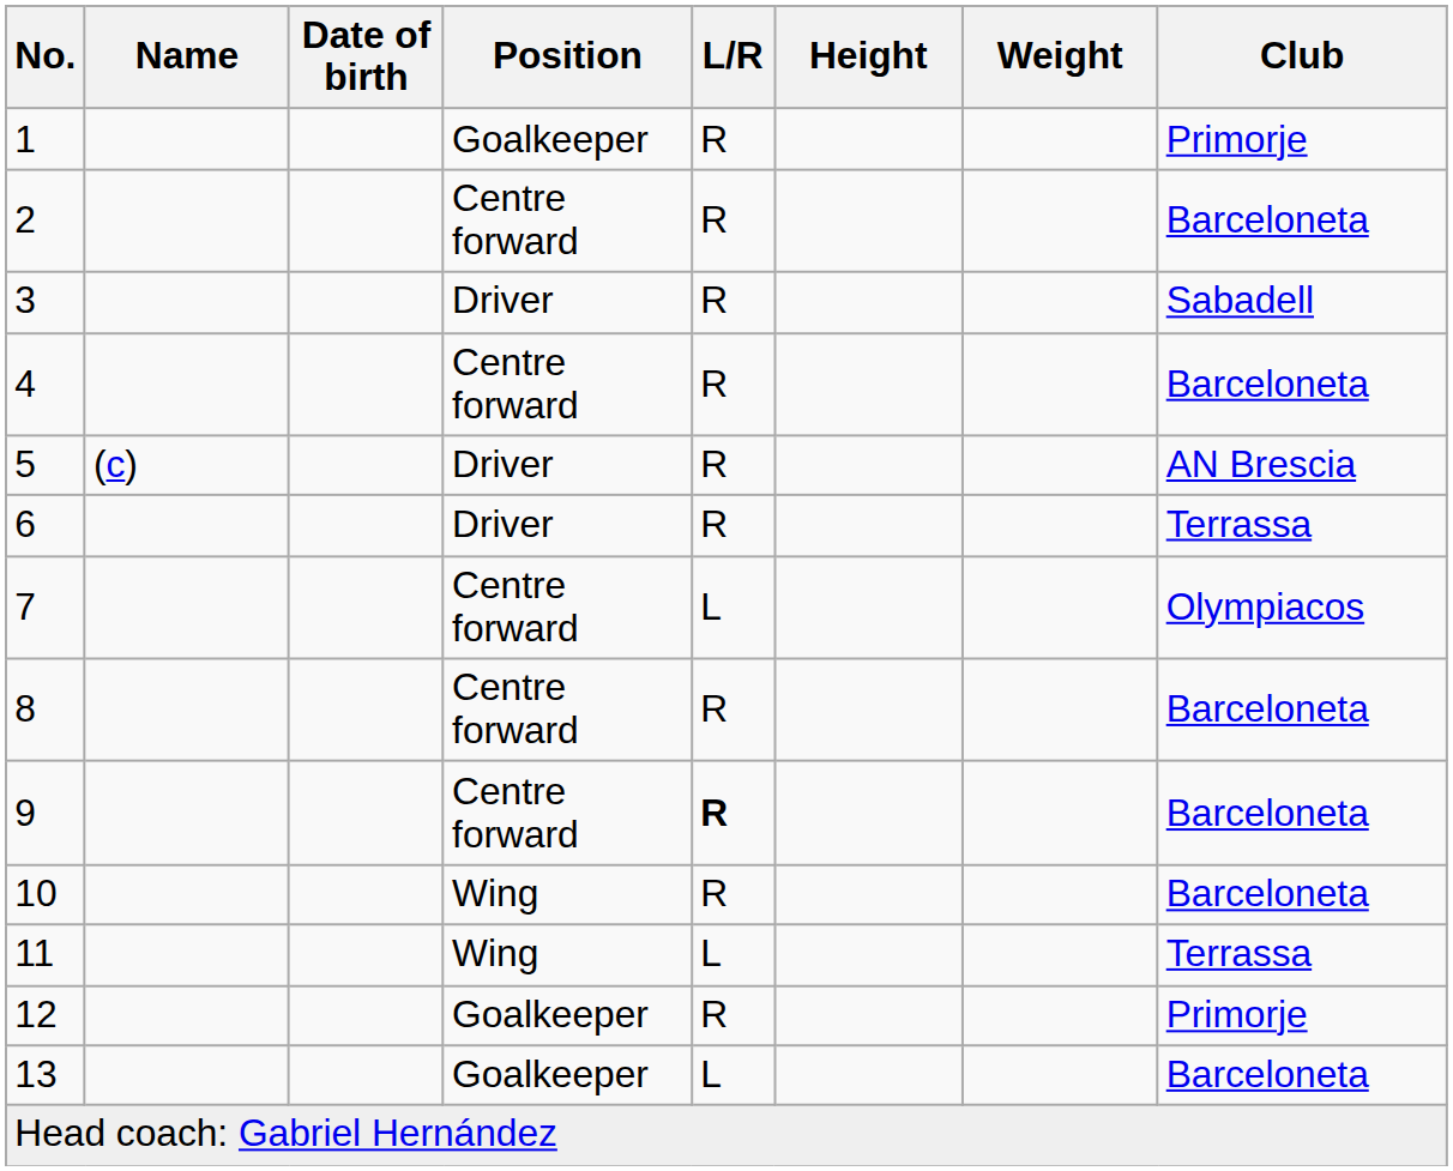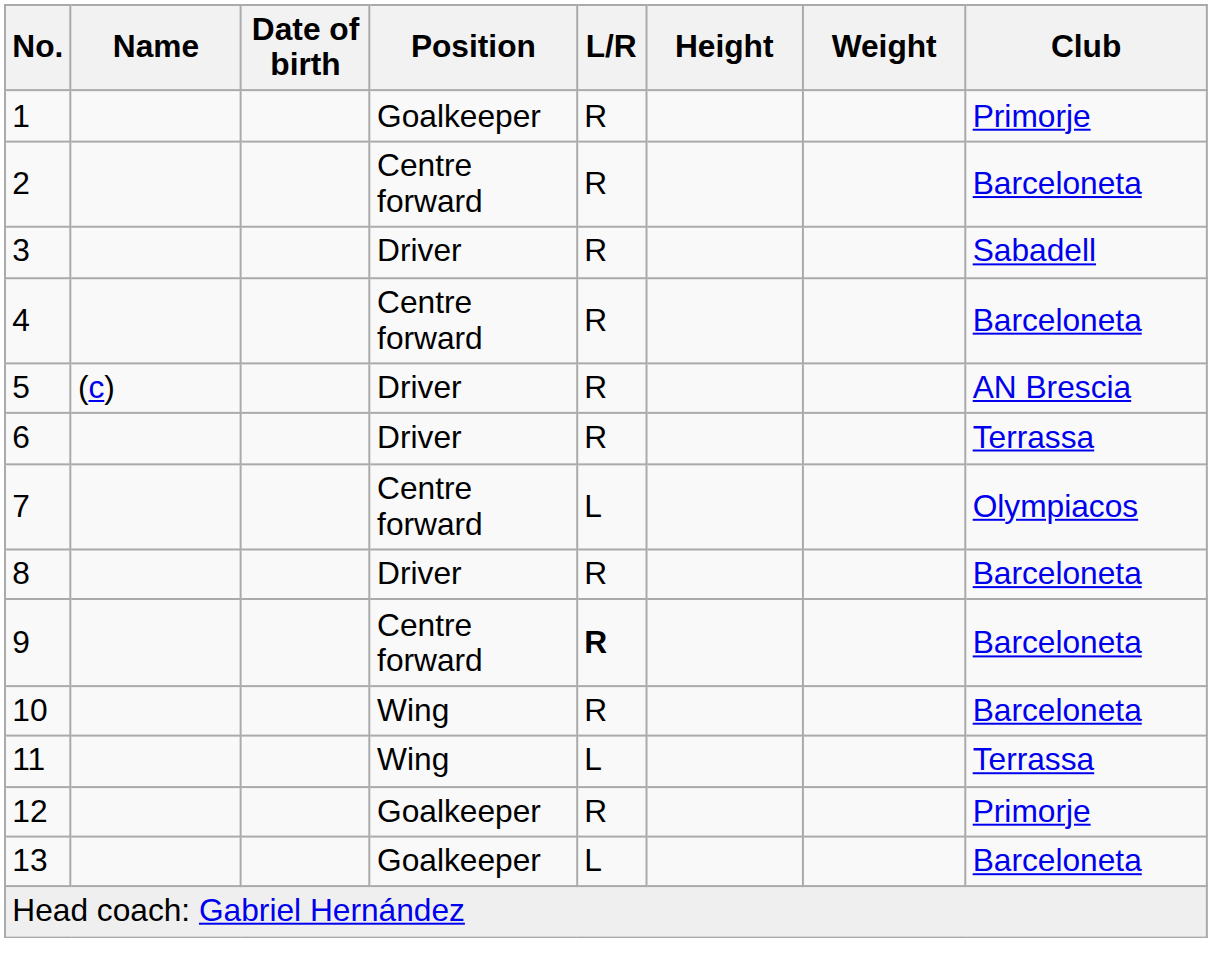 <table class=wikitable sortable style=font-size:100%; text-align:center;>
 <tr>
 <th>No.</th>
 <th style=width:12em>Name</th>
 <th style=width:8em>Date of birth</th>
 <th style=width:9em>Position</th>
 <th style=width:2em>L/R</th>
 <th style=width:9em>Height</th>
 <th style=width:9em>Weight</th>
 <th style=width:13em>Club</th>
 </tr>
 <tr>
 <td>1</td>
 <td align=left></td>
 <td align=right></td>
 <td>Goalkeeper</td>
 <td>R</td>
 <td></td>
 <td></td>
 <td> <a href='#'>Primorje</a></td>
 </tr>
 <tr>
 <td>2</td>
 <td align=left></td>
 <td align=right></td>
 <td>Centre forward</td>
 <td>R</td>
 <td></td>
 <td></td>
 <td> <a href='#'>Barceloneta</a></td>
 </tr>
 <tr>
 <td>3</td>
 <td align=left></td>
 <td align=right></td>
 <td>Driver</td>
 <td>R</td>
 <td></td>
 <td></td>
 <td> <a href='#'>Sabadell</a></td>
 </tr>
 <tr>
 <td>4</td>
 <td align=left></td>
 <td align=right></td>
 <td>Centre forward</td>
 <td>R</td>
 <td></td>
 <td></td>
 <td> <a href='#'>Barceloneta</a></td>
 </tr>
 <tr>
 <td>5</td>
 <td align=left> (<a href='#'>c</a>)</td>
 <td align=right></td>
 <td>Driver</td>
 <td>R</td>
 <td></td>
 <td></td>
 <td> <a href='#'>AN Brescia</a></td>
 </tr>
 <tr>
 <td>6</td>
 <td align=left></td>
 <td align=right></td>
 <td>Driver</td>
 <td>R</td>
 <td></td>
 <td></td>
 <td> <a href='#'>Terrassa</a></td>
 </tr>
 <tr>
 <td>7</td>
 <td align=left></td>
 <td align=right></td>
 <td>Centre forward</td>
 <td>L</td>
 <td></td>
 <td></td>
 <td> <a href='#'>Olympiacos</a></td>
 </tr>
 <tr>
 <td>8</td>
 <td align=left></td>
 <td align=right></td>
-<td>Centre forward</td>
+<td>Driver</td>
 <td>R</td>
 <td></td>
 <td></td>
 <td> <a href='#'>Barceloneta</a></td>
 </tr>
 <tr>
 <td>9</td>
 <td align=left></td>
 <td align=right></td>
 <td>Centre forward</td>
 <td><strong>R</strong></td>
 <td></td>
 <td></td>
 <td> <a href='#'>Barceloneta</a></td>
 </tr>
 <tr>
 <td>10</td>
 <td align=left></td>
 <td align=right></td>
 <td>Wing</td>
 <td>R</td>
 <td></td>
 <td></td>
 <td> <a href='#'>Barceloneta</a></td>
 </tr>
 <tr>
 <td>11</td>
 <td align=left></td>
 <td align=right></td>
 <td>Wing</td>
 <td>L</td>
 <td></td>
 <td></td>
 <td> <a href='#'>Terrassa</a></td>
 </tr>
 <tr>
 <td>12</td>
 <td align=left></td>
 <td align=right></td>
 <td>Goalkeeper</td>
 <td>R</td>
 <td></td>
 <td></td>
 <td> <a href='#'>Primorje</a></td>
 </tr>
 <tr>
 <td>13</td>
 <td align=left></td>
 <td align=right></td>
 <td>Goalkeeper</td>
 <td>L</td>
 <td></td>
 <td></td>
 <td> <a href='#'>Barceloneta</a></td>
 </tr>
 <tr style="background:#efefef;">
 <td colspan="8" style="text-align:left;">Head coach: <a href='#'>Gabriel Hernández</a></td>
 </tr>
 </table>
